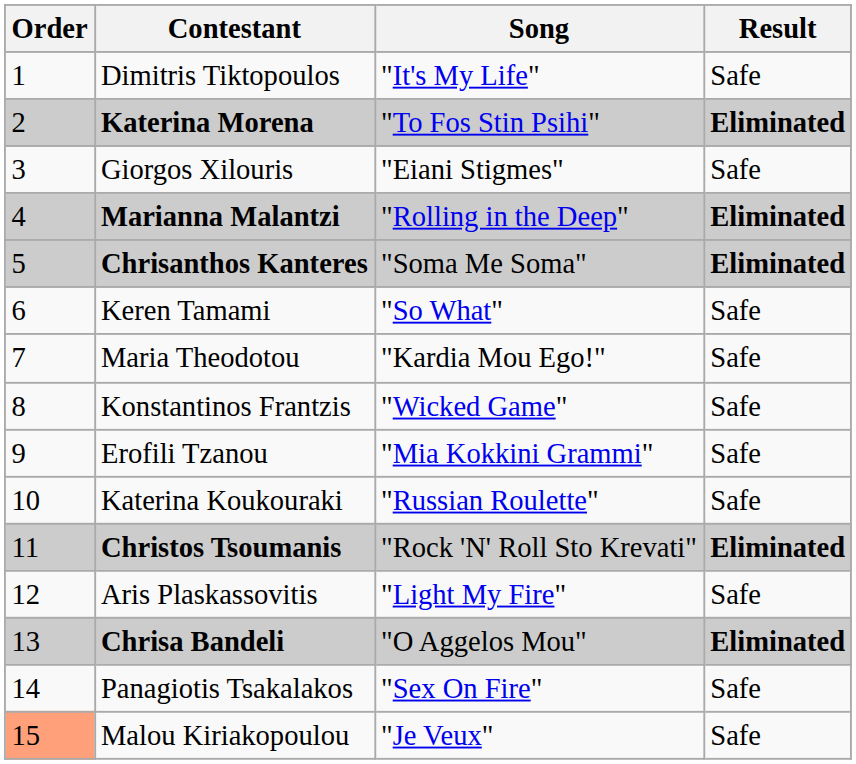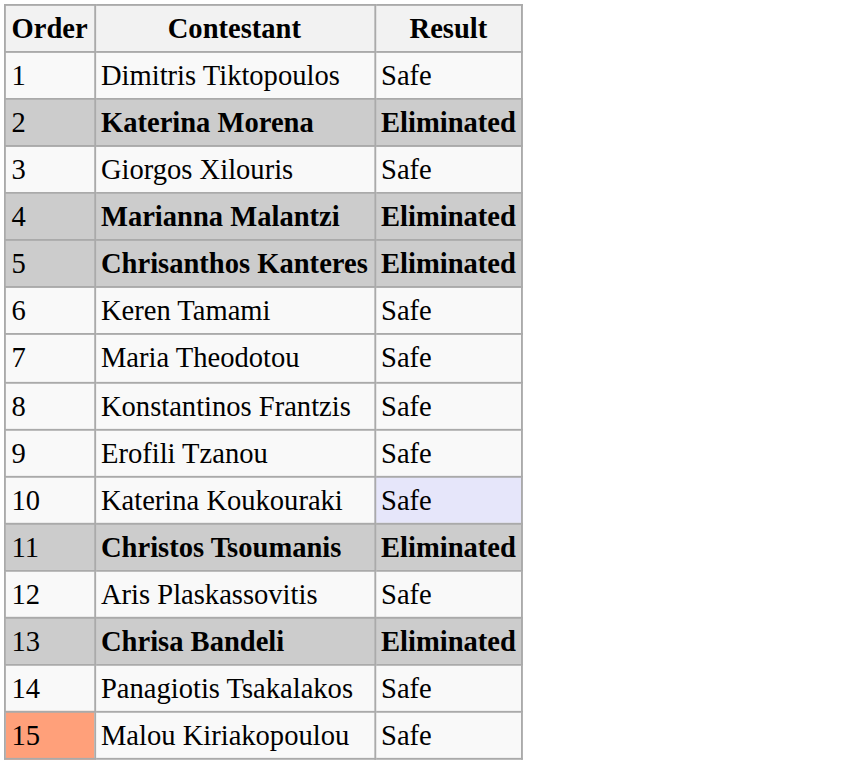 <table class="wikitable" style="font-size: 95%;">
 <tr>
 <th>Order</th>
 <th>Contestant</th>
-<th>Song</th>
 <th>Result</th>
 </tr>
 <tr>
 <td>1</td>
 <td>Dimitris Tiktopoulos</td>
-<td>"<a href='#'>It's My Life</a>"</td>
 <td>Safe</td>
 </tr>
 <tr style="background:#ccc;">
 <td>2</td>
 <td><strong>Katerina Morena</strong></td>
-<td>"<a href='#'>To Fos Stin Psihi</a>"</td>
 <td><strong>Eliminated</strong></td>
 </tr>
 <tr>
 <td>3</td>
 <td>Giorgos Xilouris</td>
-<td>"Eiani Stigmes"</td>
 <td>Safe</td>
 </tr>
 <tr style="background:#ccc;">
 <td>4</td>
 <td><strong>Marianna Malantzi</strong></td>
-<td>"<a href='#'>Rolling in the Deep</a>"</td>
 <td><strong>Eliminated</strong></td>
 </tr>
 <tr style="background:#ccc;">
 <td>5</td>
 <td><strong>Chrisanthos Kanteres</strong></td>
-<td>"Soma Me Soma"</td>
 <td><strong>Eliminated</strong></td>
 </tr>
 <tr>
 <td>6</td>
 <td>Keren Tamami</td>
-<td>"<a href='#'>So What</a>"</td>
 <td>Safe</td>
 </tr>
 <tr>
 <td>7</td>
 <td>Maria Theodotou</td>
-<td>"Kardia Mou Ego!"</td>
 <td>Safe</td>
 </tr>
 <tr>
 <td>8</td>
 <td>Konstantinos Frantzis</td>
-<td>"<a href='#'>Wicked Game</a>"</td>
 <td>Safe</td>
 </tr>
 <tr>
 <td>9</td>
 <td>Erofili Tzanou</td>
-<td>"<a href='#'>Mia Kokkini Grammi</a>"</td>
 <td>Safe</td>
 </tr>
 <tr>
 <td>10</td>
 <td>Katerina Koukouraki</td>
-<td>"<a href='#'>Russian Roulette</a>"</td>
-<td>Safe</td>
+<td style="background: lavender;">Safe</td>
 </tr>
 <tr style="background:#ccc;">
 <td>11</td>
 <td><strong>Christos Tsoumanis</strong></td>
-<td>"Rock 'N' Roll Sto Krevati"</td>
 <td><strong>Eliminated</strong></td>
 </tr>
 <tr>
 <td>12</td>
 <td>Aris Plaskassovitis</td>
-<td>"<a href='#'>Light My Fire</a>"</td>
 <td>Safe</td>
 </tr>
 <tr style="background:#ccc;">
 <td>13</td>
 <td><strong>Chrisa Bandeli</strong></td>
-<td>"O Aggelos Mou"</td>
 <td><strong>Eliminated</strong></td>
 </tr>
 <tr>
 <td>14</td>
 <td>Panagiotis Tsakalakos</td>
-<td>"<a href='#'>Sex On Fire</a>"</td>
 <td>Safe</td>
 </tr>
 <tr>
 <td style="background: lightsalmon;">15</td>
 <td>Malou Kiriakopoulou</td>
-<td>"<a href='#'>Je Veux</a>"</td>
 <td>Safe</td>
 </tr>
 </table>
